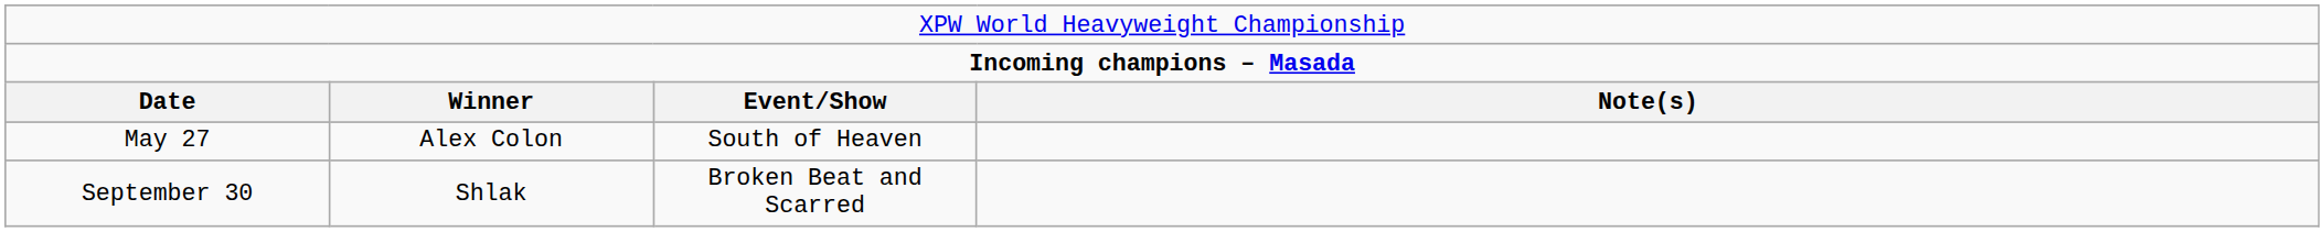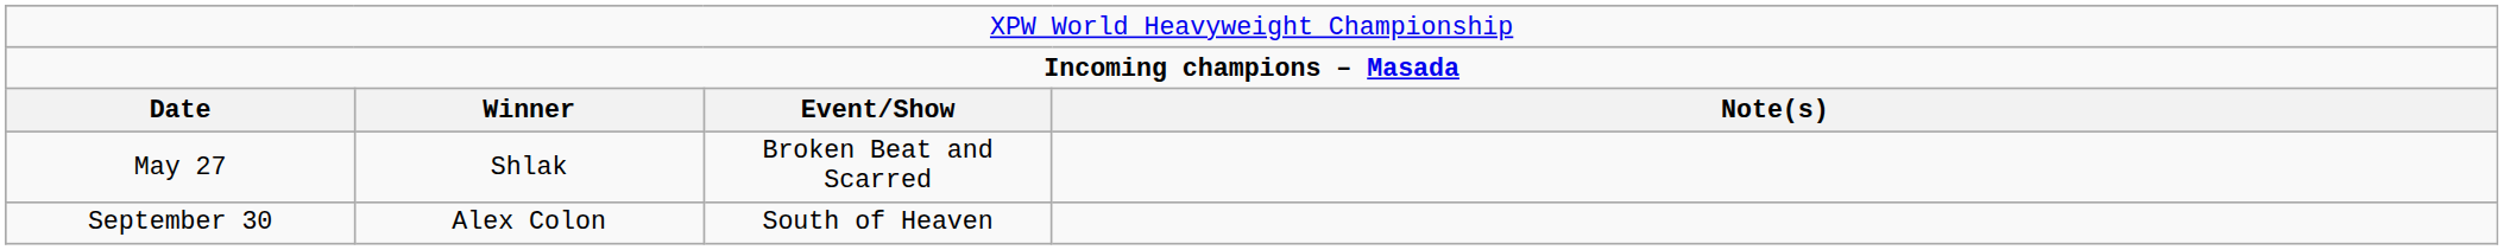 <table class="wikitable" style="text-align:center; width:100%;">
 <tr>
 <td colspan="5" style="text-align: center;"><a href='#'>XPW World Heavyweight Championship</a></td>
 </tr>
 <tr>
 <td colspan="5" style="text-align: center;"><strong>Incoming champions – <a href='#'>Masada</a></strong></td>
 </tr>
 <tr>
 <th width=14%>Date</th>
 <th width=14%>Winner</th>
 <th width=14%>Event/Show</th>
 <th width=58%>Note(s)</th>
 </tr>
 <tr>
 <td>May 27</td>
+<td>Shlak</td>
+<td>Broken Beat and Scarred</td>
+<td></td>
+</tr>
+<tr>
+<td>September 30</td>
 <td>Alex Colon</td>
 <td>South of Heaven</td>
 <td></td>
 </tr>
-<tr>
-<td>September 30</td>
-<td>Shlak</td>
-<td>Broken Beat and Scarred</td>
-<td></td>
-</tr>
 </table>
